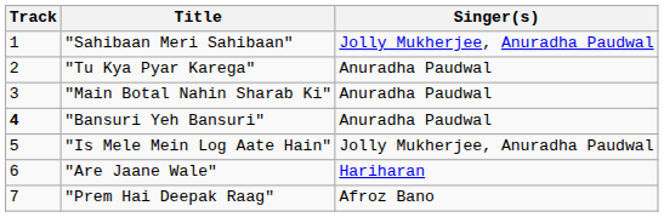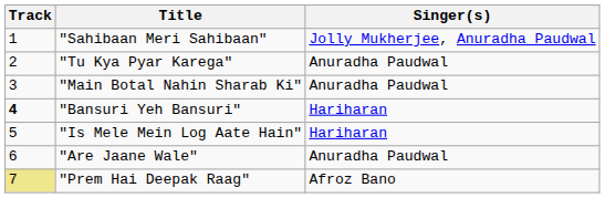 <table class="wikitable" style="font-size:95%;">
 <tr>
 <th>Track</th>
 <th>Title</th>
 <th>Singer(s)</th>
 </tr>
 <tr>
 <td>1</td>
 <td>"Sahibaan Meri Sahibaan"</td>
 <td><a href='#'>Jolly Mukherjee</a>, <a href='#'>Anuradha Paudwal</a></td>
 </tr>
 <tr>
 <td>2</td>
 <td>"Tu Kya Pyar Karega"</td>
 <td>Anuradha Paudwal</td>
 </tr>
 <tr>
 <td>3</td>
 <td>"Main Botal Nahin Sharab Ki"</td>
 <td>Anuradha Paudwal</td>
 </tr>
 <tr>
 <td><strong>4</strong></td>
 <td>"Bansuri Yeh Bansuri"</td>
-<td>Anuradha Paudwal</td>
+<td><a href='#'>Hariharan</a></td>
 </tr>
 <tr>
 <td>5</td>
 <td>"Is Mele Mein Log Aate Hain"</td>
-<td>Jolly Mukherjee, Anuradha Paudwal</td>
+<td><a href='#'>Hariharan</a></td>
 </tr>
 <tr>
 <td>6</td>
 <td>"Are Jaane Wale"</td>
-<td><a href='#'>Hariharan</a></td>
+<td>Anuradha Paudwal</td>
 </tr>
 <tr>
-<td>7</td>
+<td style="background: khaki;">7</td>
 <td>"Prem Hai Deepak Raag"</td>
 <td>Afroz Bano</td>
 </tr>
 </table>
